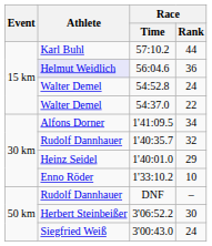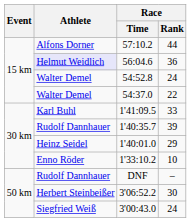 <table class="wikitable" border="1" style="font-size:90%">
 <tr>
 <th rowspan=2>Event</th>
 <th rowspan=2>Athlete</th>
 <th colspan=2>Race</th>
 </tr>
 <tr>
 <th>Time</th>
 <th>Rank</th>
 </tr>
 <tr>
 <td rowspan=4>15 km</td>
-<td><a href='#'>Karl Buhl</a></td>
+<td><a href='#'>Alfons Dorner</a></td>
 <td align=center>57:10.2</td>
 <td align=center>44</td>
 </tr>
 <tr>
 <td style="background: lavender;"><a href='#'>Helmut Weidlich</a></td>
 <td align=center>56:04.6</td>
 <td align=center>36</td>
 </tr>
 <tr>
 <td><a href='#'>Walter Demel</a></td>
 <td align=center>54:52.8</td>
 <td align=center>24</td>
 </tr>
 <tr>
 <td><a href='#'>Walter Demel</a></td>
 <td align=center>54:37.0</td>
 <td align=center>22</td>
 </tr>
 <tr>
 <td rowspan=4>30 km</td>
-<td><a href='#'>Alfons Dorner</a></td>
+<td><a href='#'>Karl Buhl</a></td>
 <td align=center>1'41:09.5</td>
-<td align=center>34</td>
+<td align=center>33</td>
 </tr>
 <tr>
 <td><a href='#'>Rudolf Dannhauer</a></td>
 <td align=center>1'40:35.7</td>
-<td align=center>32</td>
+<td align=center>39</td>
 </tr>
 <tr>
 <td><a href='#'>Heinz Seidel</a></td>
 <td align=center>1'40:01.0</td>
 <td align=center>29</td>
 </tr>
 <tr>
 <td><a href='#'>Enno Röder</a></td>
 <td align=center>1'33:10.2</td>
 <td align=center>10</td>
 </tr>
 <tr>
 <td rowspan=3>50 km</td>
 <td><a href='#'>Rudolf Dannhauer</a></td>
 <td align=center>DNF</td>
 <td align=center>–</td>
 </tr>
 <tr>
 <td><a href='#'>Herbert Steinbeißer</a></td>
 <td align=center>3'06:52.2</td>
 <td align=center>30</td>
 </tr>
 <tr>
 <td><a href='#'>Siegfried Weiß</a></td>
 <td align=center>3'00:43.0</td>
 <td align=center>24</td>
 </tr>
 </table>
